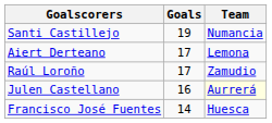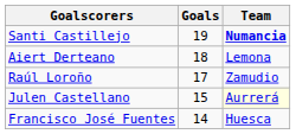 <table class="wikitable sortable">
 <tr>
 <th>Goalscorers</th>
 <th>Goals</th>
 <th>Team</th>
 </tr>
 <tr>
 <td> <a href='#'>Santi Castillejo</a></td>
 <td align=center>19</td>
-<td><a href='#'>Numancia</a></td>
+<td><strong><a href='#'>Numancia</a></strong></td>
 </tr>
 <tr>
 <td> <a href='#'>Aiert Derteano</a></td>
-<td align=center>17</td>
+<td align=center>18</td>
 <td><a href='#'>Lemona</a></td>
 </tr>
 <tr>
 <td> <a href='#'>Raúl Loroño</a></td>
 <td align=center>17</td>
 <td><a href='#'>Zamudio</a></td>
 </tr>
 <tr>
 <td> <a href='#'>Julen Castellano</a></td>
-<td align=center>16</td>
+<td align=center>15</td>
 <td style="background: lightyellow;"><a href='#'>Aurrerá</a></td>
 </tr>
 <tr>
 <td> <a href='#'>Francisco José Fuentes</a></td>
 <td align=center>14</td>
 <td><a href='#'>Huesca</a></td>
 </tr>
 </table>
